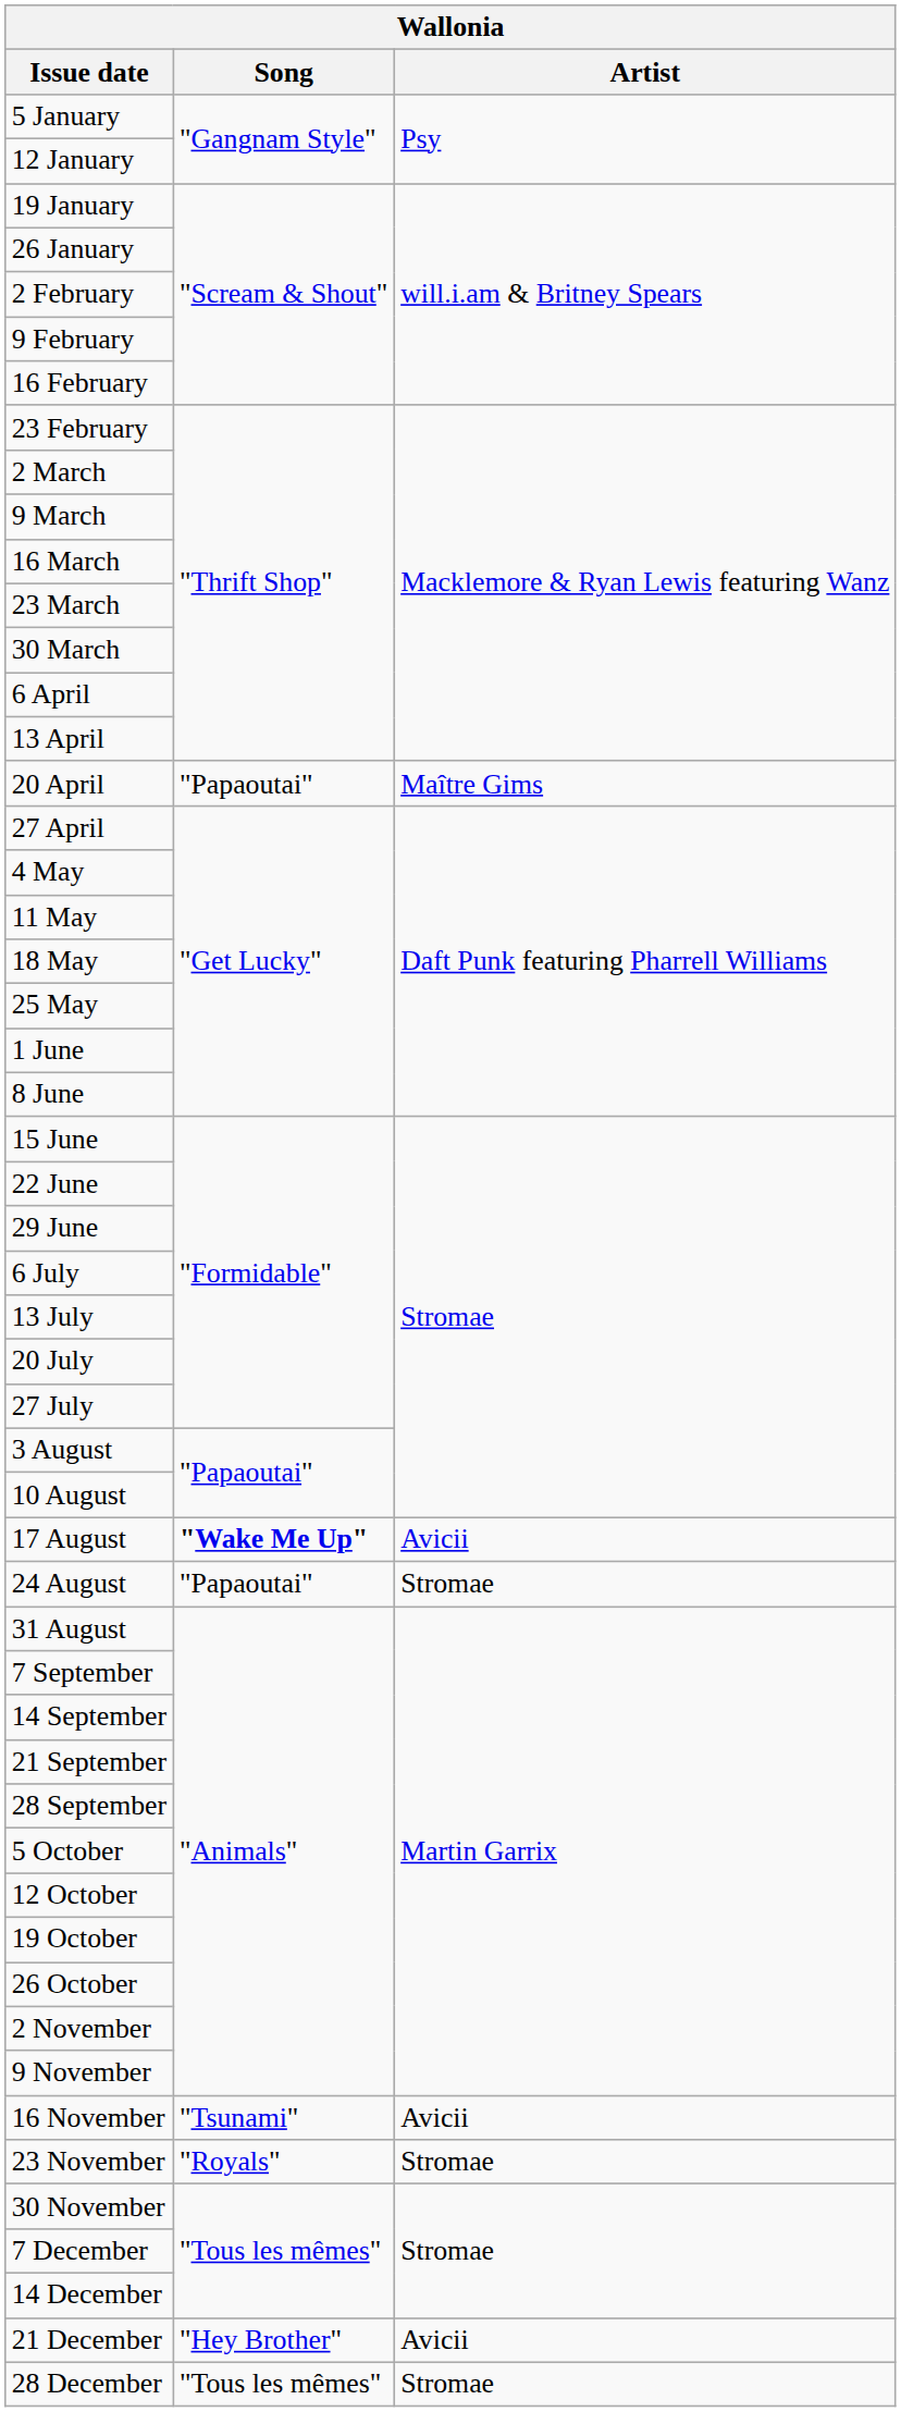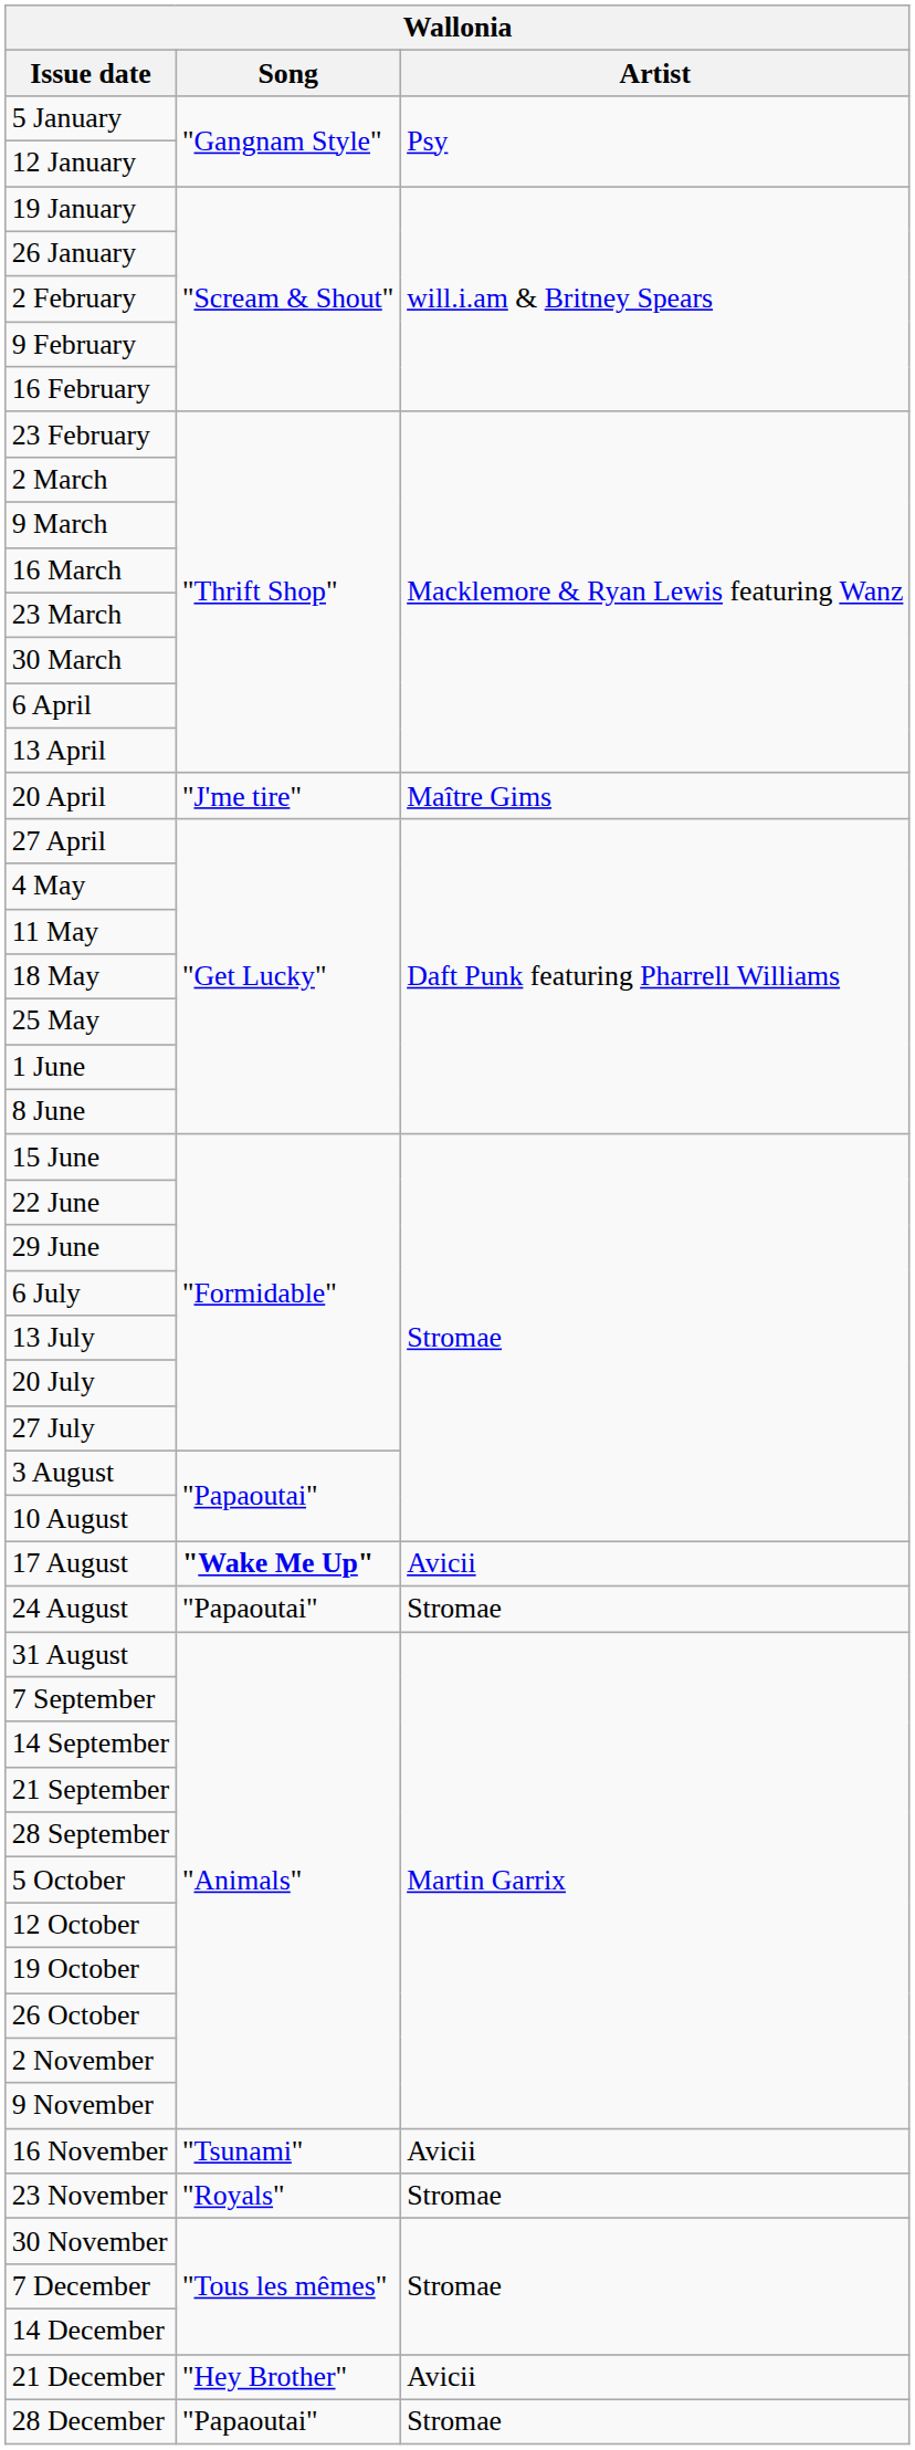 <table class="wikitable">
 <tr>
 <th colspan="4">Wallonia</th>
 </tr>
 <tr>
 <th>Issue date</th>
 <th>Song</th>
 <th>Artist</th>
 </tr>
 <tr>
 <td>5 January</td>
 <td rowspan="2">"<a href='#'>Gangnam Style</a>"</td>
 <td rowspan="2"><a href='#'>Psy</a></td>
 </tr>
 <tr>
 <td>12 January</td>
 </tr>
 <tr>
 <td>19 January</td>
 <td rowspan="5">"<a href='#'>Scream & Shout</a>"</td>
 <td rowspan="5"><a href='#'>will.i.am</a> & <a href='#'>Britney Spears</a></td>
 </tr>
 <tr>
 <td>26 January</td>
 </tr>
 <tr>
 <td>2 February</td>
 </tr>
 <tr>
 <td>9 February</td>
 </tr>
 <tr>
 <td>16 February</td>
 </tr>
 <tr>
 <td>23 February</td>
 <td rowspan="8">"<a href='#'>Thrift Shop</a>"</td>
 <td rowspan="8"><a href='#'>Macklemore & Ryan Lewis</a> featuring <a href='#'>Wanz</a></td>
 </tr>
 <tr>
 <td>2 March</td>
 </tr>
 <tr>
 <td>9 March</td>
 </tr>
 <tr>
 <td>16 March</td>
 </tr>
 <tr>
 <td>23 March</td>
 </tr>
 <tr>
 <td>30 March</td>
 </tr>
 <tr>
 <td>6 April</td>
 </tr>
 <tr>
 <td>13 April</td>
 </tr>
 <tr>
 <td>20 April</td>
-<td>"Papaoutai"</td>
+<td>"<a href='#'>J'me tire</a>"</td>
 <td><a href='#'>Maître Gims</a></td>
 </tr>
 <tr>
 <td>27 April</td>
 <td rowspan="7">"<a href='#'>Get Lucky</a>"</td>
 <td rowspan="7"><a href='#'>Daft Punk</a> featuring <a href='#'>Pharrell Williams</a></td>
 </tr>
 <tr>
 <td>4 May</td>
 </tr>
 <tr>
 <td>11 May</td>
 </tr>
 <tr>
 <td>18 May</td>
 </tr>
 <tr>
 <td>25 May</td>
 </tr>
 <tr>
 <td>1 June</td>
 </tr>
 <tr>
 <td>8 June</td>
 </tr>
 <tr>
 <td>15 June</td>
 <td rowspan="7">"<a href='#'>Formidable</a>"</td>
 <td rowspan="9"><a href='#'>Stromae</a></td>
 </tr>
 <tr>
 <td>22 June</td>
 </tr>
 <tr>
 <td>29 June</td>
 </tr>
 <tr>
 <td>6 July</td>
 </tr>
 <tr>
 <td>13 July</td>
 </tr>
 <tr>
 <td>20 July</td>
 </tr>
 <tr>
 <td>27 July</td>
 </tr>
 <tr>
 <td>3 August</td>
 <td rowspan="2">"<a href='#'>Papaoutai</a>"</td>
 </tr>
 <tr>
 <td>10 August</td>
 </tr>
 <tr>
 <td>17 August</td>
 <td><strong>"<a href='#'>Wake Me Up</a>"</strong></td>
 <td><a href='#'>Avicii</a></td>
 </tr>
 <tr>
 <td>24 August</td>
 <td>"Papaoutai"</td>
 <td>Stromae</td>
 </tr>
 <tr>
 <td>31 August</td>
 <td rowspan="11">"<a href='#'>Animals</a>"</td>
 <td rowspan="11"><a href='#'>Martin Garrix</a></td>
 </tr>
 <tr>
 <td>7 September</td>
 </tr>
 <tr>
 <td>14 September</td>
 </tr>
 <tr>
 <td>21 September</td>
 </tr>
 <tr>
 <td>28 September</td>
 </tr>
 <tr>
 <td>5 October</td>
 </tr>
 <tr>
 <td>12 October</td>
 </tr>
 <tr>
 <td>19 October</td>
 </tr>
 <tr>
 <td>26 October</td>
 </tr>
 <tr>
 <td>2 November</td>
 </tr>
 <tr>
 <td>9 November</td>
 </tr>
 <tr>
 <td>16 November</td>
 <td>"<a href='#'>Tsunami</a>"</td>
 <td>Avicii</td>
 </tr>
 <tr>
 <td>23 November</td>
 <td>"<a href='#'>Royals</a>"</td>
 <td>Stromae</td>
 </tr>
 <tr>
 <td>30 November</td>
 <td rowspan="3">"<a href='#'>Tous les mêmes</a>"</td>
 <td rowspan="3">Stromae</td>
 </tr>
 <tr>
 <td>7 December</td>
 </tr>
 <tr>
 <td>14 December</td>
 </tr>
 <tr>
 <td>21 December</td>
 <td>"<a href='#'>Hey Brother</a>"</td>
 <td>Avicii</td>
 </tr>
 <tr>
 <td>28 December</td>
-<td>"Tous les mêmes"</td>
+<td>"Papaoutai"</td>
 <td>Stromae</td>
 </tr>
 </table>
